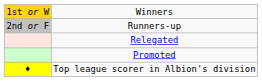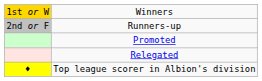 <table class="wikitable" style="text-align:center">
 <tr>
 <td style=background:gold>1st <em>or</em> W</td>
 <td>Winners</td>
 </tr>
 <tr>
 <td style=background:silver>2nd <em>or</em> F</td>
 <td>Runners-up</td>
 </tr>
 <tr>
+<td style=background:#cfc></td>
+<td><a href='#'>Promoted</a></td>
+</tr>
+<tr>
 <td style=background:MistyRose></td>
 <td><a href='#'>Relegated</a></td>
-</tr>
-<tr>
-<td style=background:#cfc></td>
-<td><a href='#'>Promoted</a></td>
 </tr>
 <tr>
 <td style=background:yellow>♦</td>
 <td>Top league scorer in Albion's division</td>
 </tr>
 </table>
